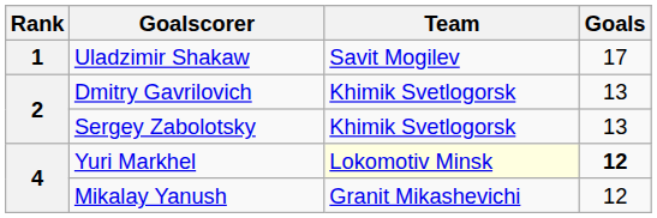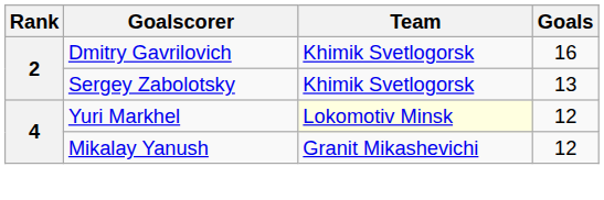 <table class="wikitable" style="font-size: 95%;">
 <tr bgcolor="#CCCCCC" align="center">
 <th>Rank</th>
 <th width=170>Goalscorer</th>
 <th width=170>Team</th>
 <th>Goals</th>
 </tr>
 <tr>
-<th align="center">1</th>
-<td> <a href='#'>Uladzimir Shakaw</a></td>
-<td><a href='#'>Savit Mogilev</a></td>
-<td align="center">17</td>
-</tr>
-<tr>
 <th align="center" rowspan="2">2</th>
 <td> <a href='#'>Dmitry Gavrilovich</a></td>
 <td><a href='#'>Khimik Svetlogorsk</a></td>
-<td align="center">13</td>
+<td align="center">16</td>
 </tr>
 <tr>
 <td> <a href='#'>Sergey Zabolotsky</a></td>
 <td><a href='#'>Khimik Svetlogorsk</a></td>
 <td align="center">13</td>
 </tr>
 <tr>
 <th align="center" rowspan="2">4</th>
 <td> <a href='#'>Yuri Markhel</a></td>
 <td style="background: lightyellow;"><a href='#'>Lokomotiv Minsk</a></td>
-<td align="center"><strong>12</strong></td>
+<td align="center">12</td>
 </tr>
 <tr>
 <td> <a href='#'>Mikalay Yanush</a></td>
 <td><a href='#'>Granit Mikashevichi</a></td>
 <td align="center">12</td>
 </tr>
 </table>
